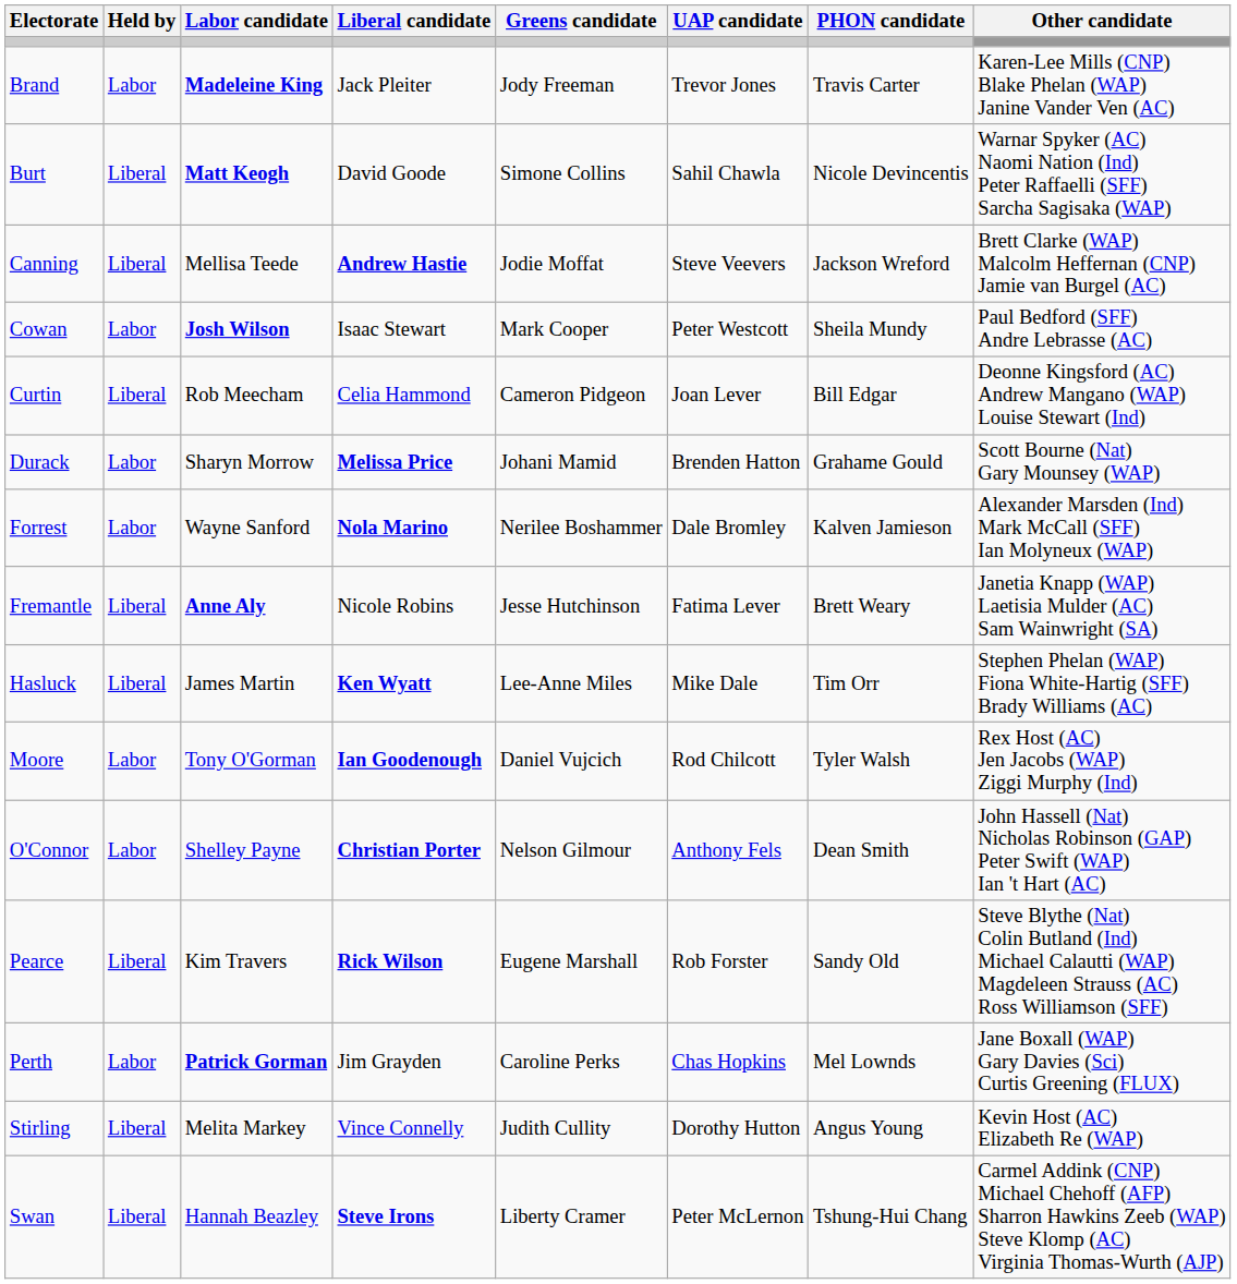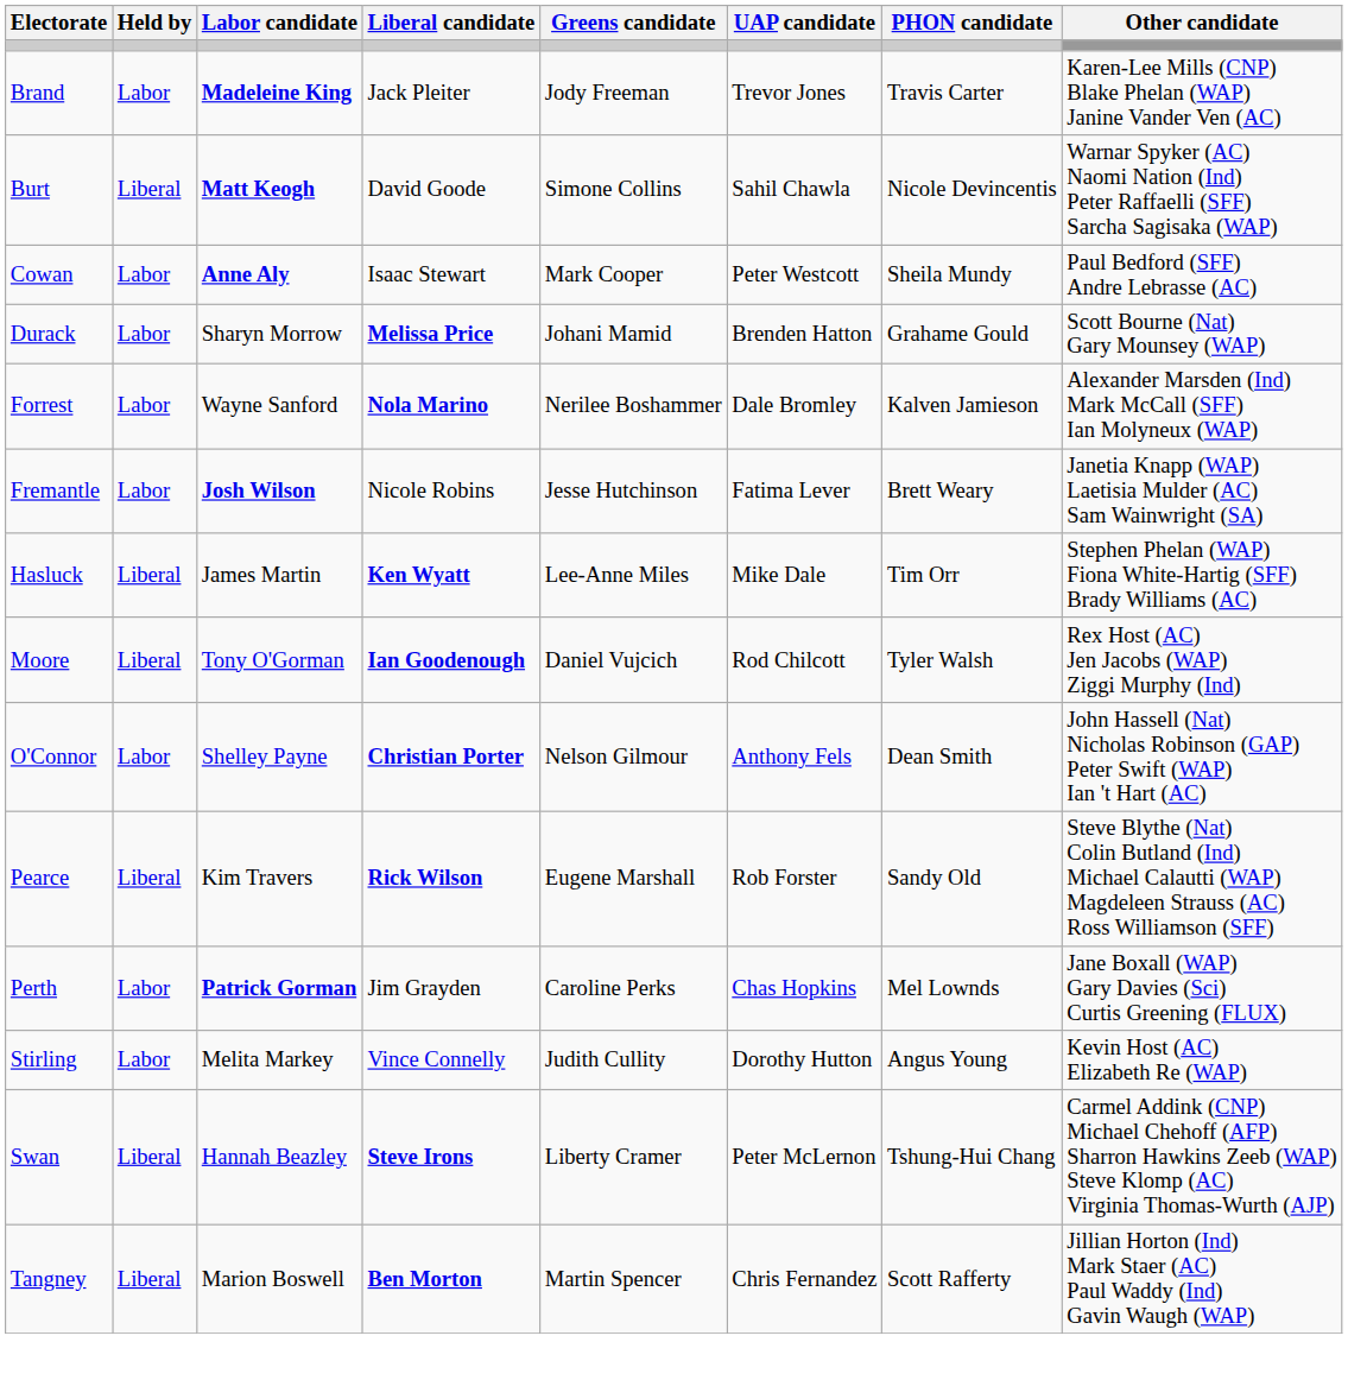 <table class="wikitable">
 <tr>
 <th>Electorate</th>
 <th>Held by</th>
 <th><a href='#'>Labor</a> candidate</th>
 <th><a href='#'>Liberal</a> candidate</th>
 <th><a href='#'>Greens</a> candidate</th>
 <th><a href='#'>UAP</a> candidate</th>
 <th><a href='#'>PHON</a> candidate</th>
 <th>Other candidate</th>
 </tr>
 <tr style="background:#ccc;">
 <td></td>
 <td></td>
 <td></td>
 <td></td>
 <td></td>
 <td></td>
 <td></td>
 <td style="background:#999;"></td>
 </tr>
 <tr>
 <td><a href='#'>Brand</a></td>
 <td><a href='#'>Labor</a></td>
 <td><strong><a href='#'>Madeleine King</a></strong></td>
 <td>Jack Pleiter</td>
 <td>Jody Freeman</td>
 <td>Trevor Jones</td>
 <td>Travis Carter</td>
 <td>Karen-Lee Mills (<a href='#'>CNP</a>)<br>Blake Phelan (<a href='#'>WAP</a>)<br>Janine Vander Ven (<a href='#'>AC</a>)</td>
 </tr>
 <tr>
 <td><a href='#'>Burt</a></td>
 <td><a href='#'>Liberal</a></td>
 <td><strong><a href='#'>Matt Keogh</a></strong></td>
 <td>David Goode</td>
 <td>Simone Collins</td>
 <td>Sahil Chawla</td>
 <td>Nicole Devincentis</td>
 <td>Warnar Spyker (<a href='#'>AC</a>)<br> Naomi Nation (<a href='#'>Ind</a>)<br>Peter Raffaelli (<a href='#'>SFF</a>)<br>Sarcha Sagisaka (<a href='#'>WAP</a>)</td>
 </tr>
 <tr>
-<td><a href='#'>Canning</a></td>
-<td><a href='#'>Liberal</a></td>
-<td>Mellisa Teede</td>
-<td><strong><a href='#'>Andrew Hastie</a></strong></td>
-<td>Jodie Moffat</td>
-<td>Steve Veevers</td>
-<td>Jackson Wreford</td>
-<td>Brett Clarke (<a href='#'>WAP</a>)<br>Malcolm Heffernan (<a href='#'>CNP</a>)<br>Jamie van Burgel (<a href='#'>AC</a>)</td>
-</tr>
-<tr>
 <td><a href='#'>Cowan</a></td>
 <td><a href='#'>Labor</a></td>
-<td><strong><a href='#'>Josh Wilson</a></strong></td>
+<td><strong><a href='#'>Anne Aly</a></strong></td>
 <td>Isaac Stewart</td>
 <td>Mark Cooper</td>
 <td>Peter Westcott</td>
 <td>Sheila Mundy</td>
 <td>Paul Bedford (<a href='#'>SFF</a>)<br>Andre Lebrasse (<a href='#'>AC</a>)</td>
-</tr>
-<tr>
-<td><a href='#'>Curtin</a></td>
-<td><a href='#'>Liberal</a></td>
-<td>Rob Meecham</td>
-<td><a href='#'>Celia Hammond</a></td>
-<td>Cameron Pidgeon</td>
-<td>Joan Lever</td>
-<td>Bill Edgar</td>
-<td>Deonne Kingsford (<a href='#'>AC</a>)<br>Andrew Mangano (<a href='#'>WAP</a>)<br>Louise Stewart (<a href='#'>Ind</a>)</td>
 </tr>
 <tr>
 <td><a href='#'>Durack</a></td>
 <td><a href='#'>Labor</a></td>
 <td>Sharyn Morrow</td>
 <td><strong><a href='#'>Melissa Price</a></strong></td>
 <td>Johani Mamid</td>
 <td>Brenden Hatton</td>
 <td>Grahame Gould</td>
 <td>Scott Bourne (<a href='#'>Nat</a>)<br>Gary Mounsey (<a href='#'>WAP</a>)</td>
 </tr>
 <tr>
 <td><a href='#'>Forrest</a></td>
 <td><a href='#'>Labor</a></td>
 <td>Wayne Sanford</td>
 <td><strong><a href='#'>Nola Marino</a></strong></td>
 <td>Nerilee Boshammer</td>
 <td>Dale Bromley</td>
 <td>Kalven Jamieson</td>
 <td>Alexander Marsden (<a href='#'>Ind</a>)<br>Mark McCall (<a href='#'>SFF</a>)<br>Ian Molyneux (<a href='#'>WAP</a>)</td>
 </tr>
 <tr>
 <td><a href='#'>Fremantle</a></td>
-<td><a href='#'>Liberal</a></td>
-<td><strong><a href='#'>Anne Aly</a></strong></td>
+<td><a href='#'>Labor</a></td>
+<td><strong><a href='#'>Josh Wilson</a></strong></td>
 <td>Nicole Robins</td>
 <td>Jesse Hutchinson</td>
 <td>Fatima Lever</td>
 <td>Brett Weary</td>
 <td>Janetia Knapp (<a href='#'>WAP</a>)<br>Laetisia Mulder (<a href='#'>AC</a>)<br>Sam Wainwright (<a href='#'>SA</a>)</td>
 </tr>
 <tr>
 <td><a href='#'>Hasluck</a></td>
 <td><a href='#'>Liberal</a></td>
 <td>James Martin</td>
 <td><strong><a href='#'>Ken Wyatt</a></strong></td>
 <td>Lee-Anne Miles</td>
 <td>Mike Dale</td>
 <td>Tim Orr</td>
 <td>Stephen Phelan (<a href='#'>WAP</a>)<br>Fiona White-Hartig (<a href='#'>SFF</a>)<br>Brady Williams (<a href='#'>AC</a>)</td>
 </tr>
 <tr>
 <td><a href='#'>Moore</a></td>
-<td><a href='#'>Labor</a></td>
+<td><a href='#'>Liberal</a></td>
 <td><a href='#'>Tony O'Gorman</a></td>
 <td><strong><a href='#'>Ian Goodenough</a></strong></td>
 <td>Daniel Vujcich</td>
 <td>Rod Chilcott</td>
 <td>Tyler Walsh</td>
 <td>Rex Host (<a href='#'>AC</a>)<br>Jen Jacobs (<a href='#'>WAP</a>)<br>Ziggi Murphy (<a href='#'>Ind</a>)</td>
 </tr>
 <tr>
 <td><a href='#'>O'Connor</a></td>
 <td><a href='#'>Labor</a></td>
 <td><a href='#'>Shelley Payne</a></td>
 <td><strong><a href='#'>Christian Porter</a></strong></td>
 <td>Nelson Gilmour</td>
 <td><a href='#'>Anthony Fels</a></td>
 <td>Dean Smith</td>
 <td>John Hassell (<a href='#'>Nat</a>)<br>Nicholas Robinson (<a href='#'>GAP</a>)<br>Peter Swift (<a href='#'>WAP</a>)<br>Ian 't Hart (<a href='#'>AC</a>)</td>
 </tr>
 <tr>
 <td><a href='#'>Pearce</a></td>
 <td><a href='#'>Liberal</a></td>
 <td>Kim Travers</td>
 <td><strong><a href='#'>Rick Wilson</a></strong></td>
 <td>Eugene Marshall</td>
 <td>Rob Forster</td>
 <td>Sandy Old</td>
 <td>Steve Blythe (<a href='#'>Nat</a>)<br>Colin Butland (<a href='#'>Ind</a>)<br>Michael Calautti (<a href='#'>WAP</a>)<br>Magdeleen Strauss (<a href='#'>AC</a>)<br>Ross Williamson (<a href='#'>SFF</a>)</td>
 </tr>
 <tr>
 <td><a href='#'>Perth</a></td>
 <td><a href='#'>Labor</a></td>
 <td><strong><a href='#'>Patrick Gorman</a></strong></td>
 <td>Jim Grayden</td>
 <td>Caroline Perks</td>
 <td><a href='#'>Chas Hopkins</a></td>
 <td>Mel Lownds</td>
 <td>Jane Boxall (<a href='#'>WAP</a>)<br>Gary Davies (<a href='#'>Sci</a>)<br>Curtis Greening (<a href='#'>FLUX</a>)</td>
 </tr>
 <tr>
 <td><a href='#'>Stirling</a></td>
-<td><a href='#'>Liberal</a></td>
+<td><a href='#'>Labor</a></td>
 <td>Melita Markey</td>
 <td><a href='#'>Vince Connelly</a></td>
 <td>Judith Cullity</td>
 <td>Dorothy Hutton</td>
 <td>Angus Young</td>
 <td>Kevin Host (<a href='#'>AC</a>)<br>Elizabeth Re (<a href='#'>WAP</a>)</td>
 </tr>
 <tr>
 <td><a href='#'>Swan</a></td>
 <td><a href='#'>Liberal</a></td>
 <td><a href='#'>Hannah Beazley</a></td>
 <td><strong><a href='#'>Steve Irons</a></strong></td>
 <td>Liberty Cramer</td>
 <td>Peter McLernon</td>
 <td>Tshung-Hui Chang</td>
 <td>Carmel Addink (<a href='#'>CNP</a>)<br>Michael Chehoff (<a href='#'>AFP</a>)<br>Sharron Hawkins Zeeb (<a href='#'>WAP</a>)<br>Steve Klomp (<a href='#'>AC</a>)<br>Virginia Thomas-Wurth (<a href='#'>AJP</a>)</td>
 </tr>
+<tr>
+<td><a href='#'>Tangney</a></td>
+<td><a href='#'>Liberal</a></td>
+<td>Marion Boswell</td>
+<td><strong><a href='#'>Ben Morton</a></strong></td>
+<td>Martin Spencer</td>
+<td>Chris Fernandez</td>
+<td>Scott Rafferty</td>
+<td>Jillian Horton (<a href='#'>Ind</a>)<br>Mark Staer (<a href='#'>AC</a>)<br>Paul Waddy (<a href='#'>Ind</a>)<br>Gavin Waugh (<a href='#'>WAP</a>)</td>
+</tr>
 </table>
